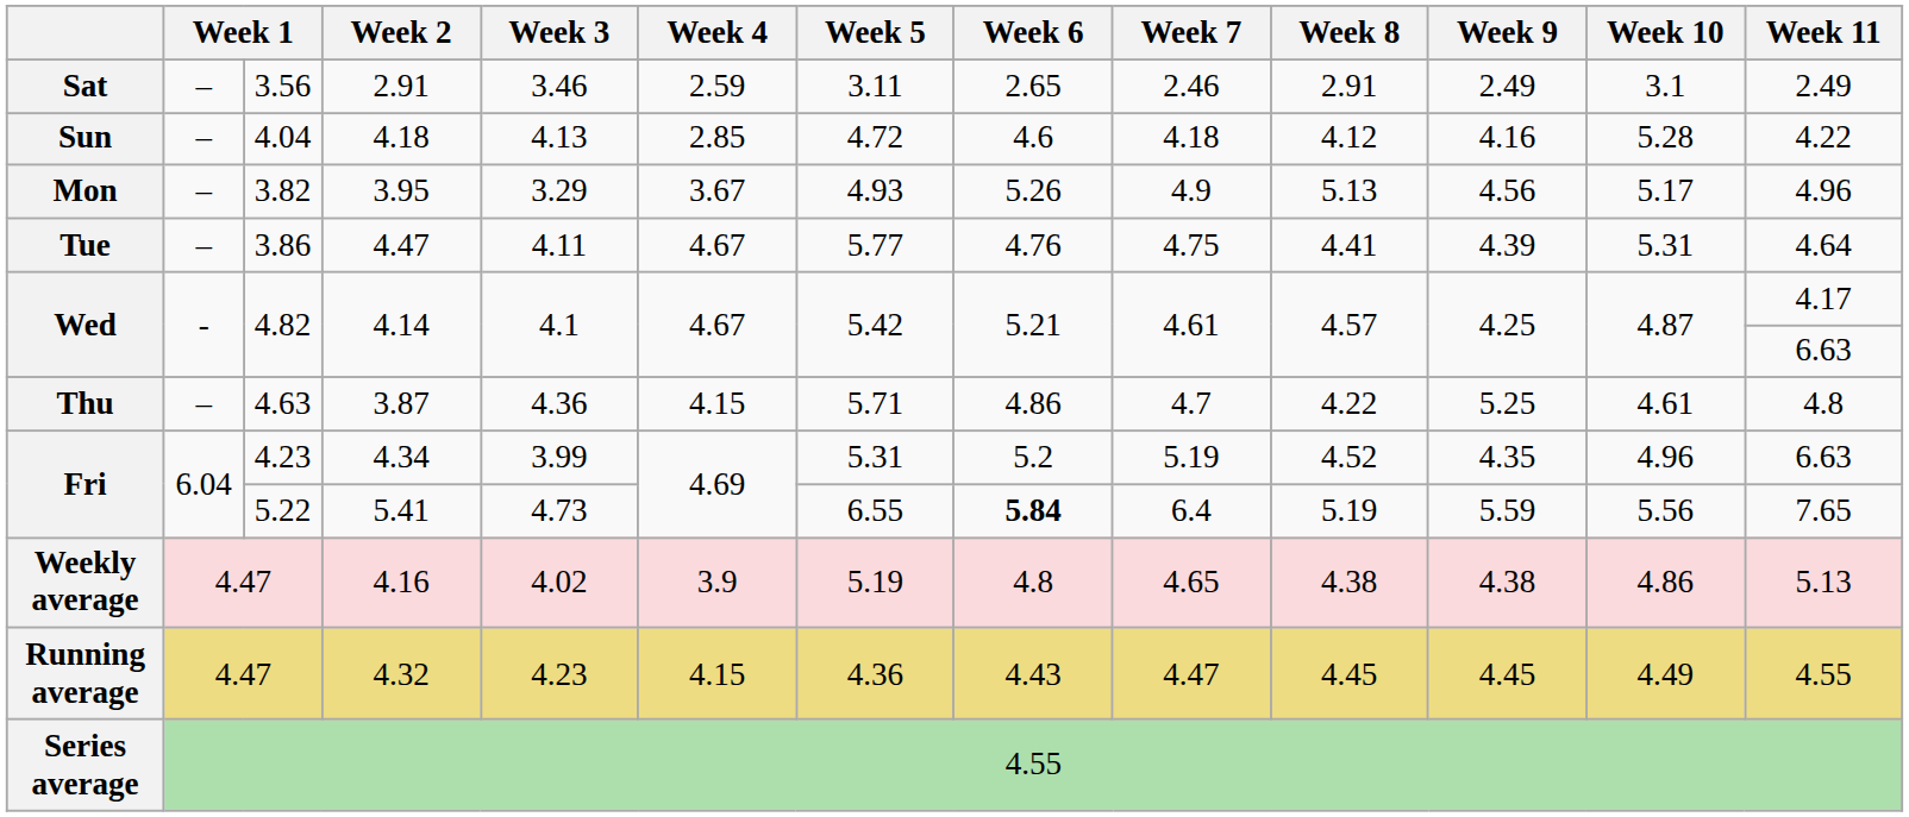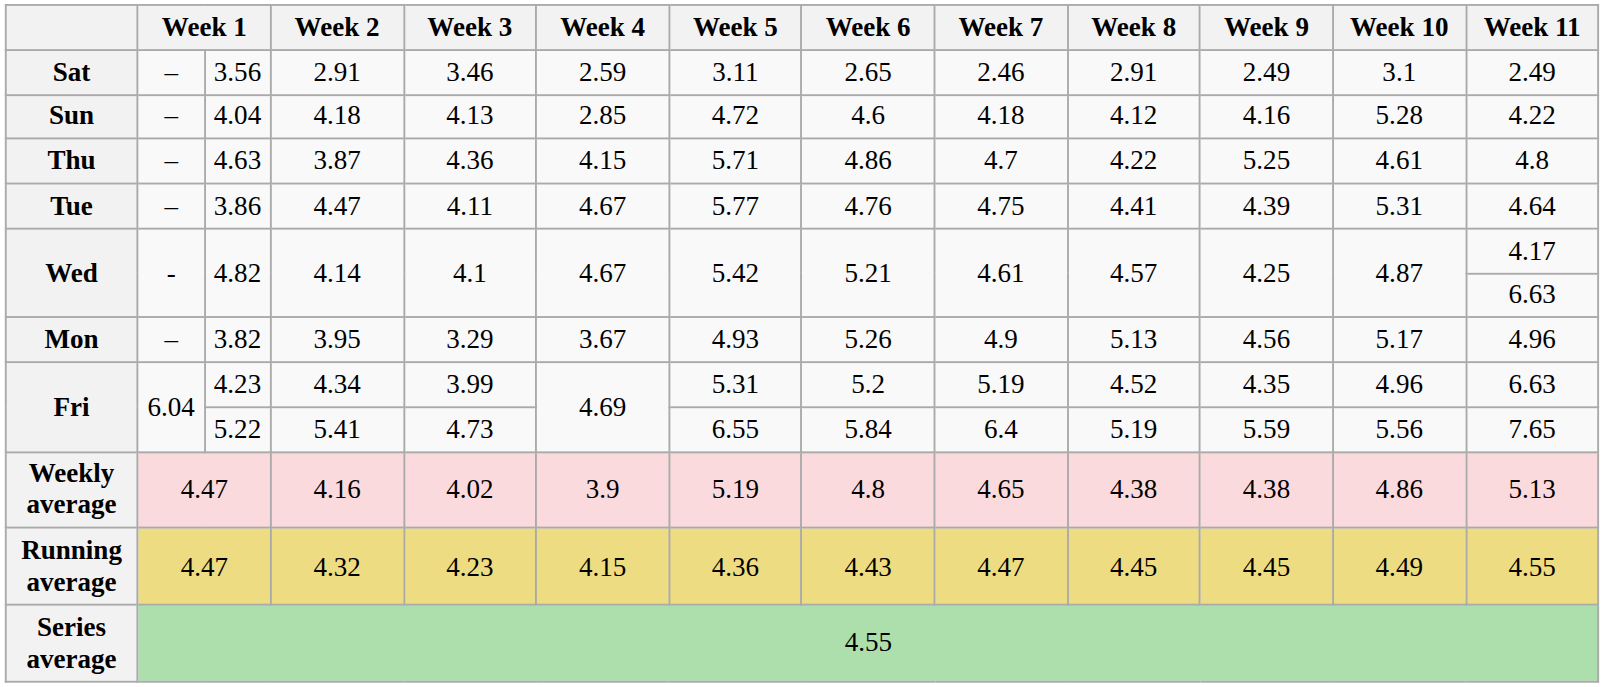 <table class="wikitable" style="font-size:90%; text-align:center; width: 96%; margin-left: auto; margin-right: auto;">
 <tr>
 <th scope="col" style="width:8%"></th>
 <th scope="colgroup" style="width:8%" colspan=2>Week 1</th>
 <th scope="col" style="width:8%">Week 2</th>
 <th scope="col" style="width:8%">Week 3</th>
 <th scope="col" style="width:8%">Week 4</th>
 <th scope="col" style="width:8%">Week 5</th>
 <th scope="col" style="width:8%">Week 6</th>
 <th scope="col" style="width:8%">Week 7</th>
 <th scope="col" style="width:8%">Week 8</th>
 <th scope="col" style="width:8%">Week 9</th>
 <th scope="col" style="width:8%">Week 10</th>
 <th scope="col" style="width:8%">Week 11</th>
 </tr>
 <tr>
 <th scope="row">Sat</th>
 <td>–</td>
 <td>3.56</td>
 <td>2.91</td>
 <td>3.46</td>
 <td>2.59</td>
 <td>3.11</td>
 <td>2.65</td>
 <td>2.46</td>
 <td>2.91</td>
 <td>2.49</td>
 <td>3.1</td>
 <td>2.49</td>
 </tr>
 <tr>
 <th scope="row">Sun</th>
 <td>–</td>
 <td>4.04</td>
 <td>4.18</td>
 <td>4.13</td>
 <td>2.85</td>
 <td>4.72</td>
 <td>4.6</td>
 <td>4.18</td>
 <td>4.12</td>
 <td>4.16</td>
 <td>5.28</td>
 <td>4.22</td>
 </tr>
 <tr>
-<th scope="row">Mon</th>
+<th scope="row">Thu</th>
 <td>–</td>
-<td>3.82</td>
-<td>3.95</td>
-<td>3.29</td>
-<td>3.67</td>
-<td>4.93</td>
-<td>5.26</td>
-<td>4.9</td>
-<td>5.13</td>
-<td>4.56</td>
-<td>5.17</td>
-<td>4.96</td>
+<td>4.63</td>
+<td>3.87</td>
+<td>4.36</td>
+<td>4.15</td>
+<td>5.71</td>
+<td>4.86</td>
+<td>4.7</td>
+<td>4.22</td>
+<td>5.25</td>
+<td>4.61</td>
+<td>4.8</td>
 </tr>
 <tr>
 <th scope="row">Tue</th>
 <td>–</td>
 <td>3.86</td>
 <td>4.47</td>
 <td>4.11</td>
 <td>4.67</td>
 <td>5.77</td>
 <td>4.76</td>
 <td>4.75</td>
 <td>4.41</td>
 <td>4.39</td>
 <td>5.31</td>
 <td>4.64</td>
 </tr>
 <tr>
 <th scope="rowgroup" rowspan=2>Wed</th>
 <td rowspan=2>-</td>
 <td rowspan=2>4.82</td>
 <td rowspan=2>4.14</td>
 <td rowspan=2>4.1</td>
 <td rowspan=2>4.67</td>
 <td rowspan=2>5.42</td>
 <td rowspan=2>5.21</td>
 <td rowspan=2>4.61</td>
 <td rowspan=2>4.57</td>
 <td rowspan=2>4.25</td>
 <td rowspan=2>4.87</td>
 <td>4.17</td>
 </tr>
 <tr>
 <td>6.63</td>
 </tr>
 <tr>
-<th scope="row">Thu</th>
+<th scope="row">Mon</th>
 <td>–</td>
-<td>4.63</td>
-<td>3.87</td>
-<td>4.36</td>
-<td>4.15</td>
-<td>5.71</td>
-<td>4.86</td>
-<td>4.7</td>
-<td>4.22</td>
-<td>5.25</td>
-<td>4.61</td>
-<td>4.8</td>
+<td>3.82</td>
+<td>3.95</td>
+<td>3.29</td>
+<td>3.67</td>
+<td>4.93</td>
+<td>5.26</td>
+<td>4.9</td>
+<td>5.13</td>
+<td>4.56</td>
+<td>5.17</td>
+<td>4.96</td>
 </tr>
 <tr>
 <th scope="rowgroup" rowspan=2>Fri</th>
 <td rowspan=2>6.04</td>
 <td>4.23</td>
 <td>4.34</td>
 <td>3.99</td>
 <td rowspan=2>4.69</td>
 <td>5.31</td>
 <td>5.2</td>
 <td>5.19</td>
 <td>4.52</td>
 <td>4.35</td>
 <td>4.96</td>
 <td>6.63</td>
 </tr>
 <tr>
 <td>5.22</td>
 <td>5.41</td>
 <td>4.73</td>
 <td>6.55</td>
-<td><strong>5.84</strong></td>
+<td>5.84</td>
 <td>6.4</td>
 <td>5.19</td>
 <td>5.59</td>
 <td>5.56</td>
 <td>7.65</td>
 </tr>
 <tr>
 <th scope="row">Weekly<br>average</th>
 <td colspan=2 style="background:#FADADD;">4.47</td>
 <td style="background:#FADADD;">4.16</td>
 <td style="background:#FADADD;">4.02</td>
 <td style="background:#FADADD;">3.9</td>
 <td style="background:#FADADD;">5.19</td>
 <td style="background:#FADADD;">4.8</td>
 <td style="background:#FADADD;">4.65</td>
 <td style="background:#FADADD;">4.38</td>
 <td style="background:#FADADD;">4.38</td>
 <td style="background:#FADADD;">4.86</td>
 <td style="background:#FADADD;">5.13</td>
 </tr>
 <tr>
 <th scope="row">Running<br>average</th>
 <td colspan=2 style="background:#EEDC82;">4.47</td>
 <td style="background:#EEDC82;">4.32</td>
 <td style="background:#EEDC82;">4.23</td>
 <td style="background:#EEDC82;">4.15</td>
 <td style="background:#EEDC82;">4.36</td>
 <td style="background:#EEDC82;">4.43</td>
 <td style="background:#EEDC82;">4.47</td>
 <td style="background:#EEDC82;">4.45</td>
 <td style="background:#EEDC82;">4.45</td>
 <td style="background:#EEDC82;">4.49</td>
 <td style="background:#EEDC82;">4.55</td>
 </tr>
 <tr>
 <th scope="row">Series<br>average</th>
 <td colspan="12" style="background:#ADDFAD;">4.55</td>
 </tr>
 </table>
